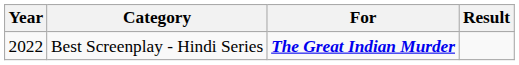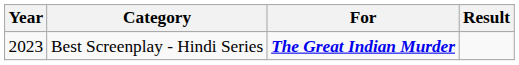 <table class= "wikitable sortable">
 <tr>
 <th>Year</th>
 <th>Category</th>
 <th>For</th>
 <th>Result</th>
 </tr>
 <tr>
-<td>2022</td>
+<td>2023</td>
 <td>Best Screenplay - Hindi Series</td>
 <td><strong><em><a href='#'>The Great Indian Murder</a></em></strong></td>
 <td></td>
 </tr>
 </table>
